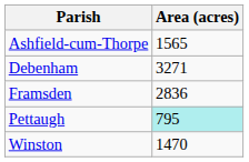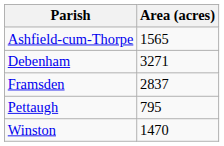 <table class="sortable wikitable vatop" style=" margin-right:2em;">
 <tr>
 <th>Parish</th>
 <th>Area (acres)</th>
 </tr>
 <tr>
 <td><a href='#'>Ashfield-cum-Thorpe</a></td>
 <td>1565</td>
 </tr>
 <tr>
 <td><a href='#'>Debenham</a></td>
 <td>3271</td>
 </tr>
 <tr>
 <td><a href='#'>Framsden</a></td>
-<td>2836</td>
+<td>2837</td>
 </tr>
 <tr>
 <td><a href='#'>Pettaugh</a></td>
-<td style="background: paleturquoise;">795</td>
+<td>795</td>
 </tr>
 <tr>
 <td><a href='#'>Winston</a></td>
 <td>1470</td>
 </tr>
 </table>
